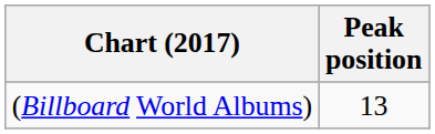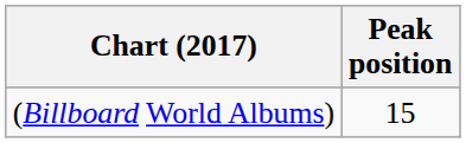 <table class="wikitable sortable">
 <tr>
 <th align="center">Chart (2017)</th>
 <th align="center">Peak<br>position</th>
 </tr>
 <tr>
 <td align="left"> (<em><a href='#'>Billboard</a></em> <a href='#'>World Albums</a>)</td>
-<td align="center">13</td>
+<td align="center">15</td>
 </tr>
 </table>
